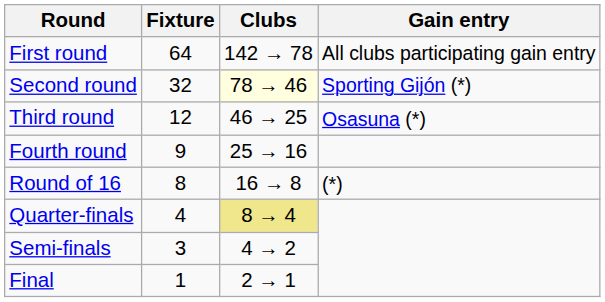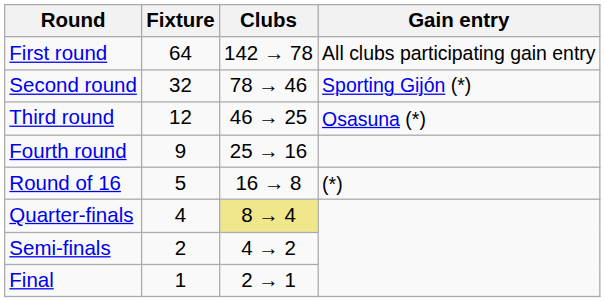 <table class="wikitable">
 <tr>
 <th>Round</th>
 <th>Fixture</th>
 <th>Clubs</th>
 <th>Gain entry</th>
 </tr>
 <tr>
 <td><a href='#'>First round</a></td>
 <td align=center>64</td>
 <td align=center>142 → 78</td>
 <td style="font-size:95%;">All clubs participating gain entry</td>
 </tr>
 <tr>
 <td><a href='#'>Second round</a></td>
 <td align=center>32</td>
-<td align=center style="background: lightyellow;">78 → 46</td>
+<td align=center>78 → 46</td>
 <td style="font-size:95%;"><a href='#'>Sporting Gijón</a> (*)</td>
 </tr>
 <tr>
 <td><a href='#'>Third round</a></td>
 <td align=center>12</td>
 <td align=center>46 → 25</td>
 <td style="font-size:95%;"><a href='#'>Osasuna</a> (*)</td>
 </tr>
 <tr>
 <td><a href='#'>Fourth round</a></td>
 <td align=center>9</td>
 <td align=center>25 → 16</td>
 </tr>
 <tr>
 <td><a href='#'>Round of 16</a></td>
-<td align=center>8</td>
+<td align=center>5</td>
 <td align=center>16 → 8</td>
 <td style="font-size:95%;">(*)</td>
 </tr>
 <tr>
 <td><a href='#'>Quarter-finals</a></td>
 <td align=center>4</td>
 <td align=center style="background: khaki;">8 → 4</td>
 </tr>
 <tr>
 <td><a href='#'>Semi-finals</a></td>
-<td align=center>3</td>
+<td align=center>2</td>
 <td align=center>4 → 2</td>
 </tr>
 <tr>
 <td><a href='#'>Final</a></td>
 <td align=center>1</td>
 <td align=center>2 → 1</td>
 </tr>
 </table>
